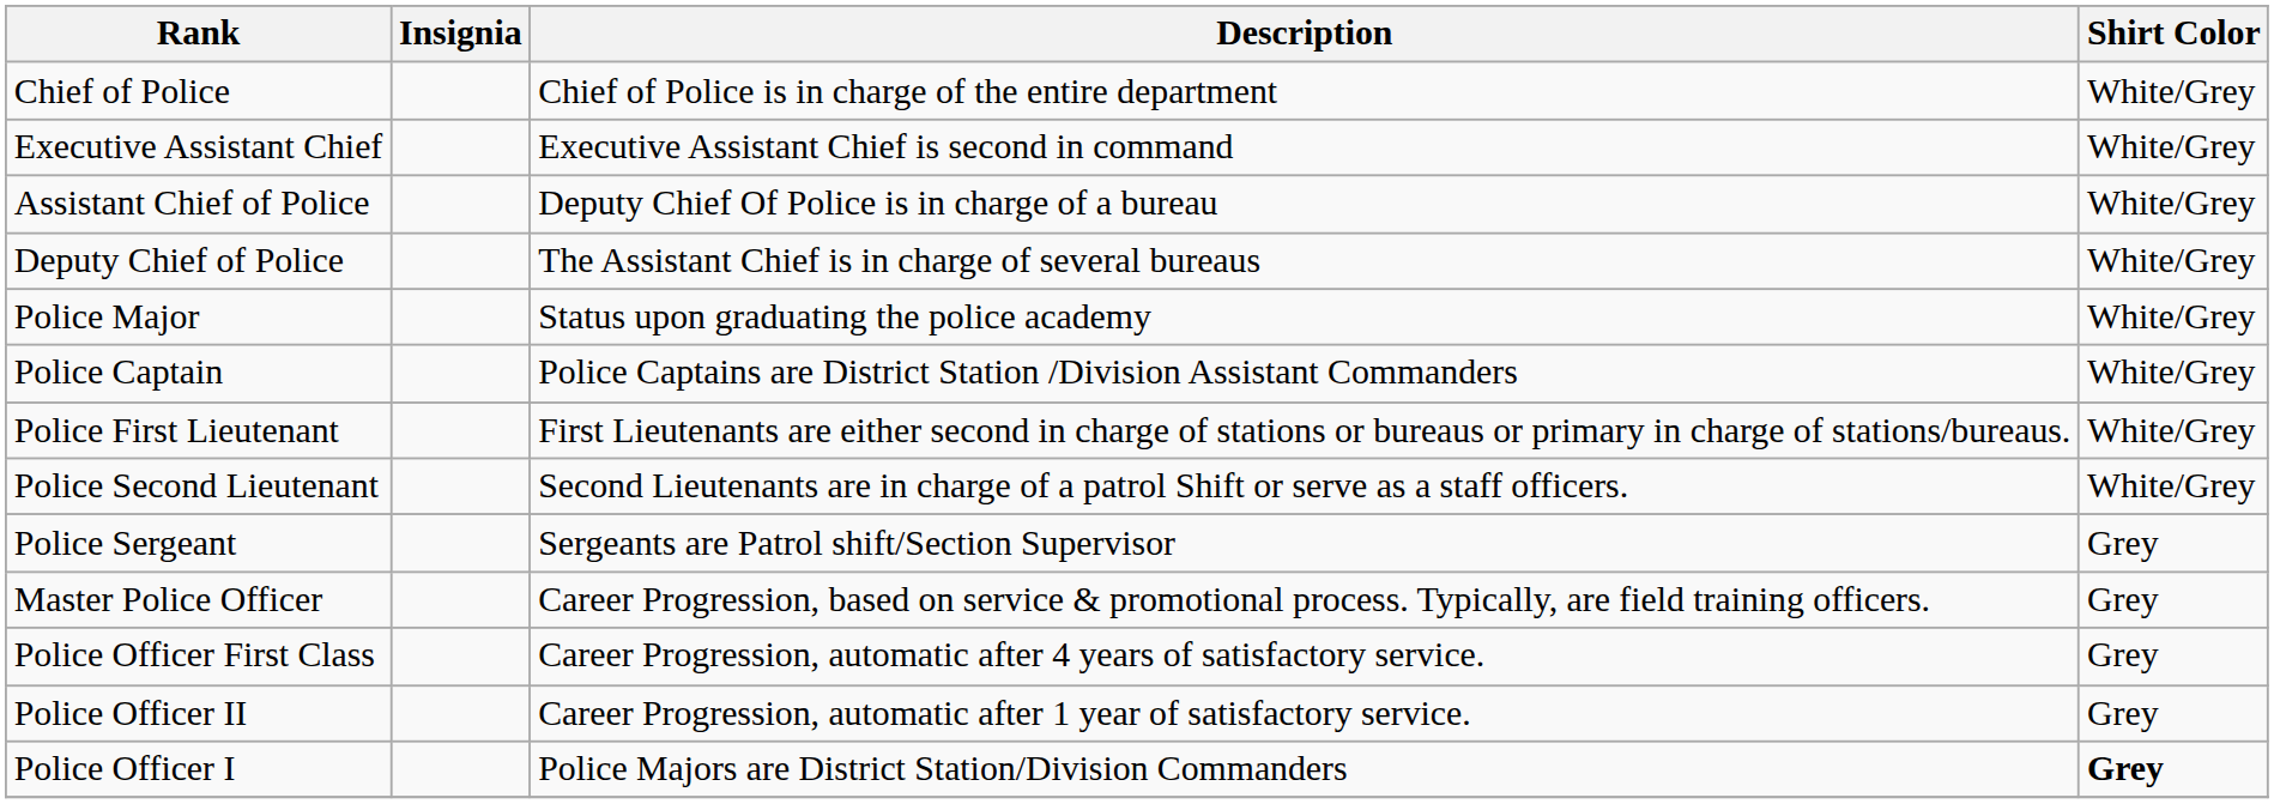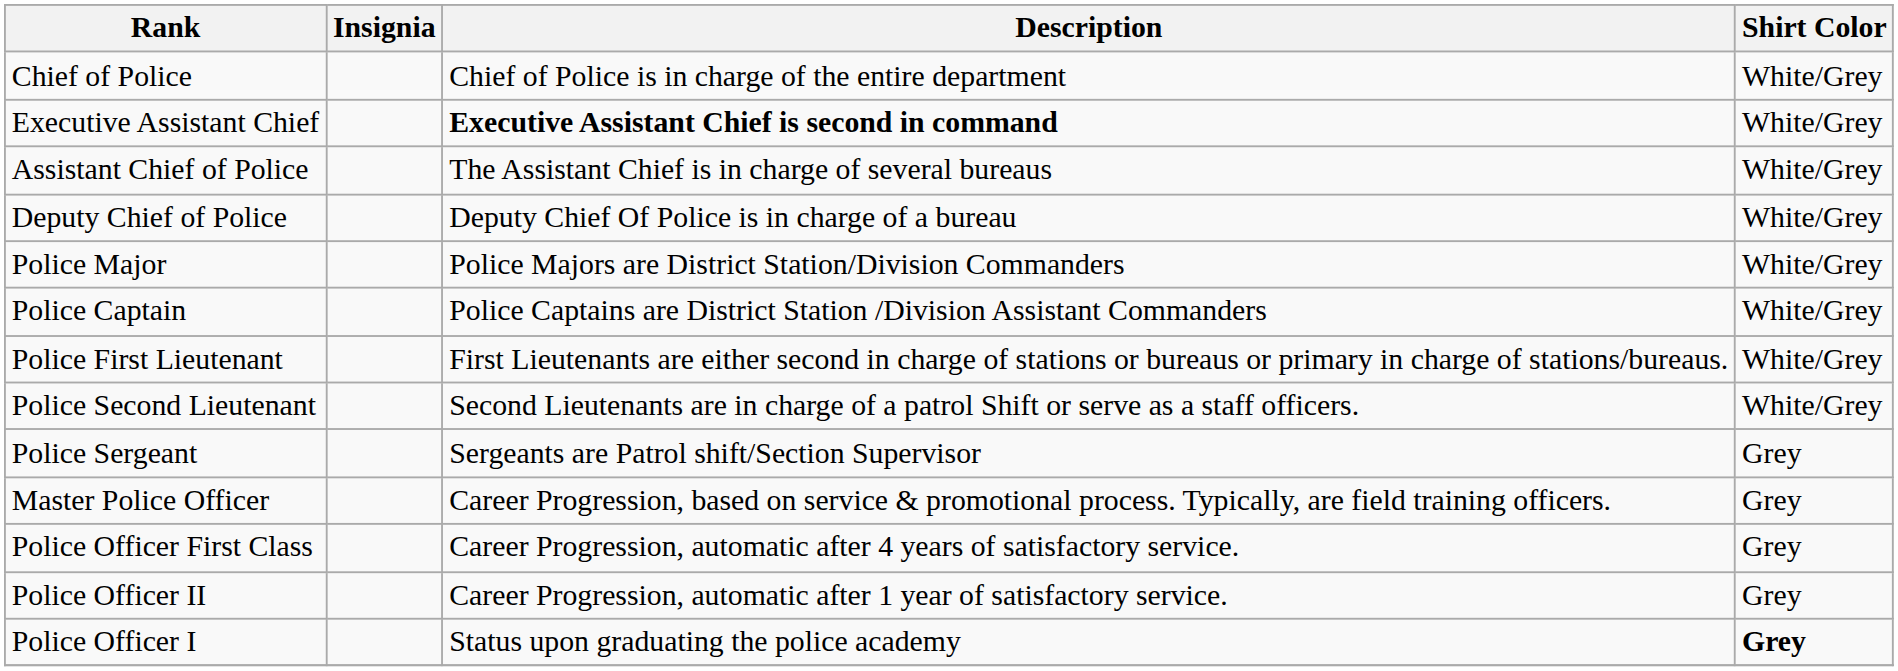 <table class="wikitable">
 <tr>
 <th>Rank</th>
 <th>Insignia</th>
 <th>Description</th>
 <th>Shirt Color</th>
 </tr>
 <tr>
 <td>Chief of Police</td>
 <td></td>
 <td>Chief of Police is in charge of the entire department</td>
 <td>White/Grey</td>
 </tr>
 <tr>
 <td>Executive Assistant Chief</td>
 <td></td>
-<td>Executive Assistant Chief is second in command</td>
+<td><strong>Executive Assistant Chief is second in command</strong></td>
 <td>White/Grey</td>
 </tr>
 <tr>
 <td>Assistant Chief of Police</td>
 <td></td>
-<td>Deputy Chief Of Police is in charge of a bureau</td>
+<td>The Assistant Chief is in charge of several bureaus</td>
 <td>White/Grey</td>
 </tr>
 <tr>
 <td>Deputy Chief of Police</td>
 <td></td>
-<td>The Assistant Chief is in charge of several bureaus</td>
+<td>Deputy Chief Of Police is in charge of a bureau</td>
 <td>White/Grey</td>
 </tr>
 <tr>
 <td>Police Major</td>
 <td></td>
-<td>Status upon graduating the police academy</td>
+<td>Police Majors are District Station/Division Commanders</td>
 <td>White/Grey</td>
 </tr>
 <tr>
 <td>Police Captain</td>
 <td></td>
 <td>Police Captains are District Station /Division Assistant Commanders</td>
 <td>White/Grey</td>
 </tr>
 <tr>
 <td>Police First Lieutenant</td>
 <td></td>
 <td>First Lieutenants are either second in charge of stations or bureaus or primary in charge of stations/bureaus.</td>
 <td>White/Grey</td>
 </tr>
 <tr>
 <td>Police Second Lieutenant</td>
 <td></td>
 <td>Second Lieutenants are in charge of a patrol Shift or serve as a staff officers.</td>
 <td>White/Grey</td>
 </tr>
 <tr>
 <td>Police Sergeant</td>
 <td></td>
 <td>Sergeants are Patrol shift/Section Supervisor</td>
 <td>Grey</td>
 </tr>
 <tr>
 <td>Master Police Officer</td>
 <td></td>
 <td>Career Progression, based on service & promotional process. Typically, are field training officers.</td>
 <td>Grey</td>
 </tr>
 <tr>
 <td>Police Officer First Class</td>
 <td></td>
 <td>Career Progression, automatic after 4 years of satisfactory service.</td>
 <td>Grey</td>
 </tr>
 <tr>
 <td>Police Officer II</td>
 <td></td>
 <td>Career Progression, automatic after 1 year of satisfactory service.</td>
 <td>Grey</td>
 </tr>
 <tr>
 <td>Police Officer I</td>
 <td></td>
-<td>Police Majors are District Station/Division Commanders</td>
+<td>Status upon graduating the police academy</td>
 <td><strong>Grey</strong></td>
 </tr>
 <tr>
 </tr>
 </table>
